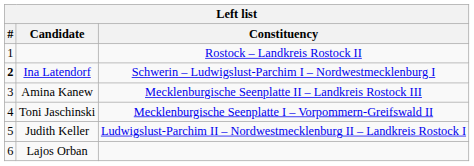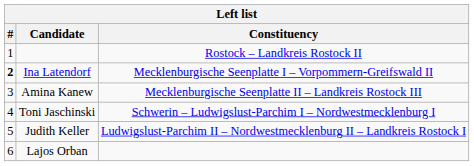 <table class="wikitable mw-collapsible mw-collapsed" style="text-align:center">
 <tr>
 <th colspan=3>Left list</th>
 </tr>
 <tr>
 <th>#</th>
 <th>Candidate</th>
 <th>Constituency</th>
 </tr>
 <tr>
 <td>1</td>
 <td></td>
 <td><a href='#'>Rostock – Landkreis Rostock II</a></td>
 </tr>
 <tr>
 <td><strong>2</strong></td>
 <td><a href='#'>Ina Latendorf</a></td>
-<td><a href='#'>Schwerin – Ludwigslust-Parchim I – Nordwestmecklenburg I</a></td>
+<td><a href='#'>Mecklenburgische Seenplatte I – Vorpommern-Greifswald II</a></td>
 </tr>
 <tr>
 <td>3</td>
 <td>Amina Kanew</td>
 <td><a href='#'>Mecklenburgische Seenplatte II – Landkreis Rostock III</a></td>
 </tr>
 <tr>
 <td>4</td>
 <td>Toni Jaschinski</td>
-<td><a href='#'>Mecklenburgische Seenplatte I – Vorpommern-Greifswald II</a></td>
+<td><a href='#'>Schwerin – Ludwigslust-Parchim I – Nordwestmecklenburg I</a></td>
 </tr>
 <tr>
 <td>5</td>
 <td>Judith Keller</td>
 <td><a href='#'>Ludwigslust-Parchim II – Nordwestmecklenburg II – Landkreis Rostock I</a></td>
 </tr>
 <tr>
 <td>6</td>
 <td>Lajos Orban</td>
 <td></td>
 </tr>
 </table>
